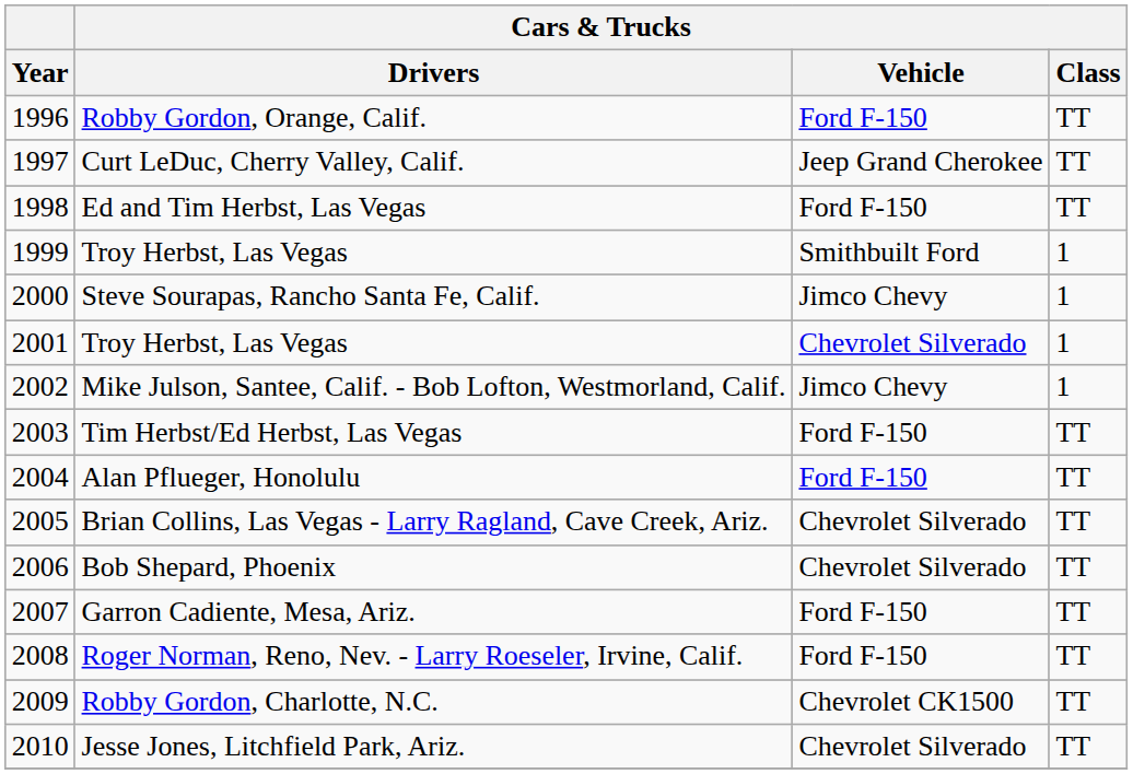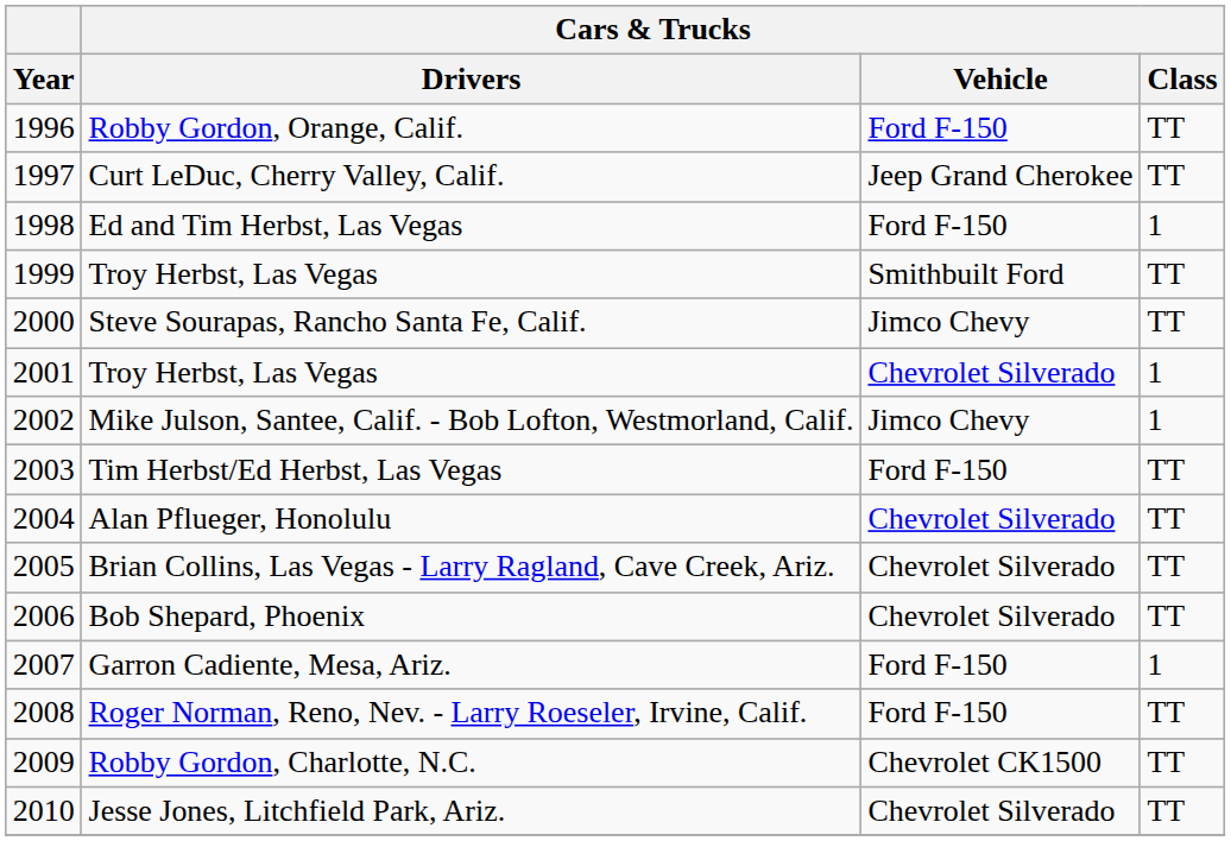 <table class="wikitable">
 <tr>
 <th></th>
 <th colspan="3">Cars & Trucks</th>
 </tr>
 <tr>
 <th>Year</th>
 <th>Drivers</th>
 <th>Vehicle</th>
 <th>Class</th>
 </tr>
 <tr>
 <td>1996</td>
 <td><a href='#'>Robby Gordon</a>, Orange, Calif.</td>
 <td><a href='#'>Ford F-150</a></td>
 <td>TT</td>
 </tr>
 <tr>
 <td>1997</td>
 <td>Curt LeDuc,  Cherry Valley, Calif.</td>
 <td>Jeep Grand Cherokee</td>
 <td>TT</td>
 </tr>
 <tr>
 <td>1998</td>
 <td>Ed and Tim Herbst,  Las Vegas</td>
 <td>Ford F-150</td>
-<td>TT</td>
+<td>1</td>
 </tr>
 <tr>
 <td>1999</td>
 <td>Troy Herbst,  Las Vegas</td>
 <td>Smithbuilt Ford</td>
-<td>1</td>
+<td>TT</td>
 </tr>
 <tr>
 <td>2000</td>
 <td>Steve Sourapas,  Rancho Santa Fe, Calif.</td>
 <td>Jimco Chevy</td>
-<td>1</td>
+<td>TT</td>
 </tr>
 <tr>
 <td>2001</td>
 <td>Troy Herbst, Las Vegas</td>
 <td><a href='#'>Chevrolet Silverado</a></td>
 <td>1</td>
 </tr>
 <tr>
 <td>2002</td>
 <td>Mike Julson, Santee, Calif. - Bob Lofton, Westmorland, Calif.</td>
 <td>Jimco Chevy</td>
 <td>1</td>
 </tr>
 <tr>
 <td>2003</td>
 <td>Tim Herbst/Ed Herbst, Las Vegas</td>
 <td>Ford F-150</td>
 <td>TT</td>
 </tr>
 <tr>
 <td>2004</td>
 <td>Alan Pflueger, Honolulu</td>
-<td><a href='#'>Ford F-150</a></td>
+<td><a href='#'>Chevrolet Silverado</a></td>
 <td>TT</td>
 </tr>
 <tr>
 <td>2005</td>
 <td>Brian Collins, Las Vegas - <a href='#'>Larry Ragland</a>, Cave Creek, Ariz.</td>
 <td>Chevrolet Silverado</td>
 <td>TT</td>
 </tr>
 <tr>
 <td>2006</td>
 <td>Bob Shepard, Phoenix</td>
 <td>Chevrolet Silverado</td>
 <td>TT</td>
 </tr>
 <tr>
 <td>2007</td>
 <td>Garron Cadiente, Mesa, Ariz.</td>
 <td>Ford F-150</td>
-<td>TT</td>
+<td>1</td>
 </tr>
 <tr>
 <td>2008</td>
 <td><a href='#'>Roger Norman</a>, Reno, Nev. - <a href='#'>Larry Roeseler</a>, Irvine, Calif.</td>
 <td>Ford F-150</td>
 <td>TT</td>
 </tr>
 <tr>
 <td>2009</td>
 <td><a href='#'>Robby Gordon</a>, Charlotte, N.C.</td>
 <td>Chevrolet CK1500</td>
 <td>TT</td>
 </tr>
 <tr>
 <td>2010</td>
 <td>Jesse Jones, Litchfield Park, Ariz.</td>
 <td>Chevrolet Silverado</td>
 <td>TT</td>
 </tr>
 <tr>
 </tr>
 </table>
